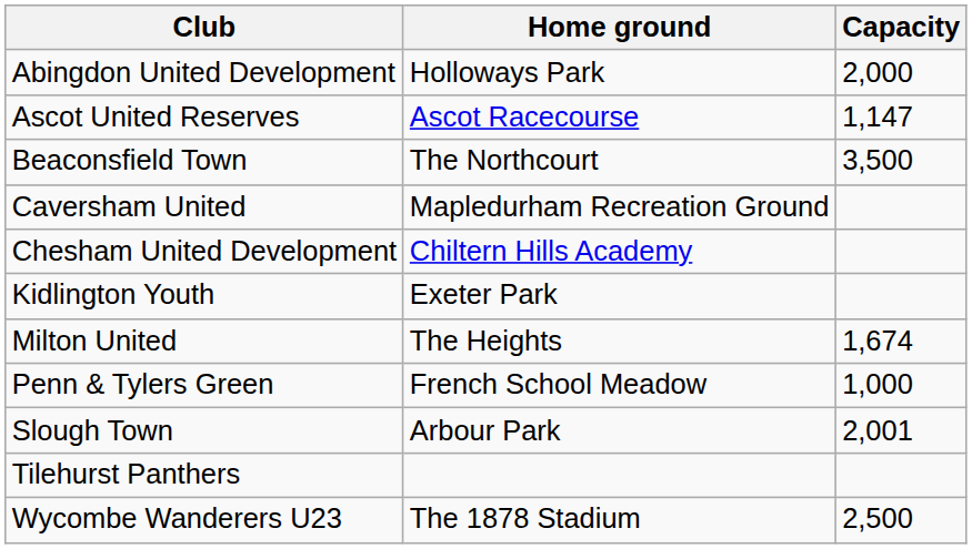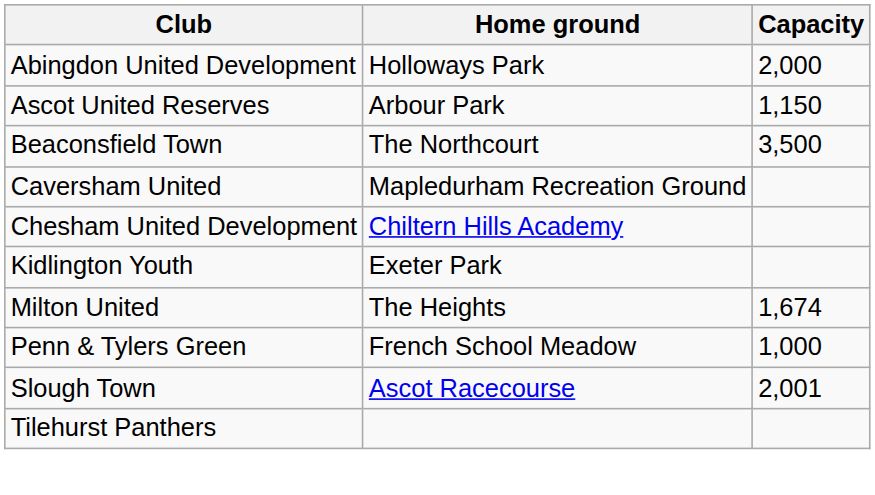 <table class="wikitable" border="1">
 <tr>
 <th>Club</th>
 <th>Home ground</th>
 <th>Capacity</th>
 </tr>
 <tr>
 <td>Abingdon United Development</td>
 <td>Holloways Park</td>
 <td>2,000</td>
 </tr>
 <tr>
 <td>Ascot United Reserves</td>
-<td><a href='#'>Ascot Racecourse</a></td>
-<td>1,147</td>
+<td>Arbour Park</td>
+<td>1,150</td>
 </tr>
 <tr>
 <td>Beaconsfield Town</td>
 <td>The Northcourt</td>
 <td>3,500</td>
 </tr>
 <tr>
 <td>Caversham United</td>
 <td>Mapledurham Recreation Ground</td>
 <td></td>
 </tr>
 <tr>
 <td>Chesham United Development</td>
 <td><a href='#'>Chiltern Hills Academy</a></td>
 <td></td>
 </tr>
 <tr>
 <td>Kidlington Youth</td>
 <td>Exeter Park</td>
 <td></td>
 </tr>
 <tr>
 <td>Milton United</td>
 <td>The Heights</td>
 <td>1,674</td>
 </tr>
 <tr>
 <td>Penn & Tylers Green</td>
 <td>French School Meadow</td>
 <td>1,000</td>
 </tr>
 <tr>
 <td>Slough Town</td>
-<td>Arbour Park</td>
+<td><a href='#'>Ascot Racecourse</a></td>
 <td>2,001</td>
 </tr>
 <tr>
 <td>Tilehurst Panthers</td>
 <td></td>
 <td></td>
 </tr>
-<tr>
-<td>Wycombe Wanderers U23</td>
-<td>The 1878 Stadium</td>
-<td>2,500</td>
-</tr>
 </table>
